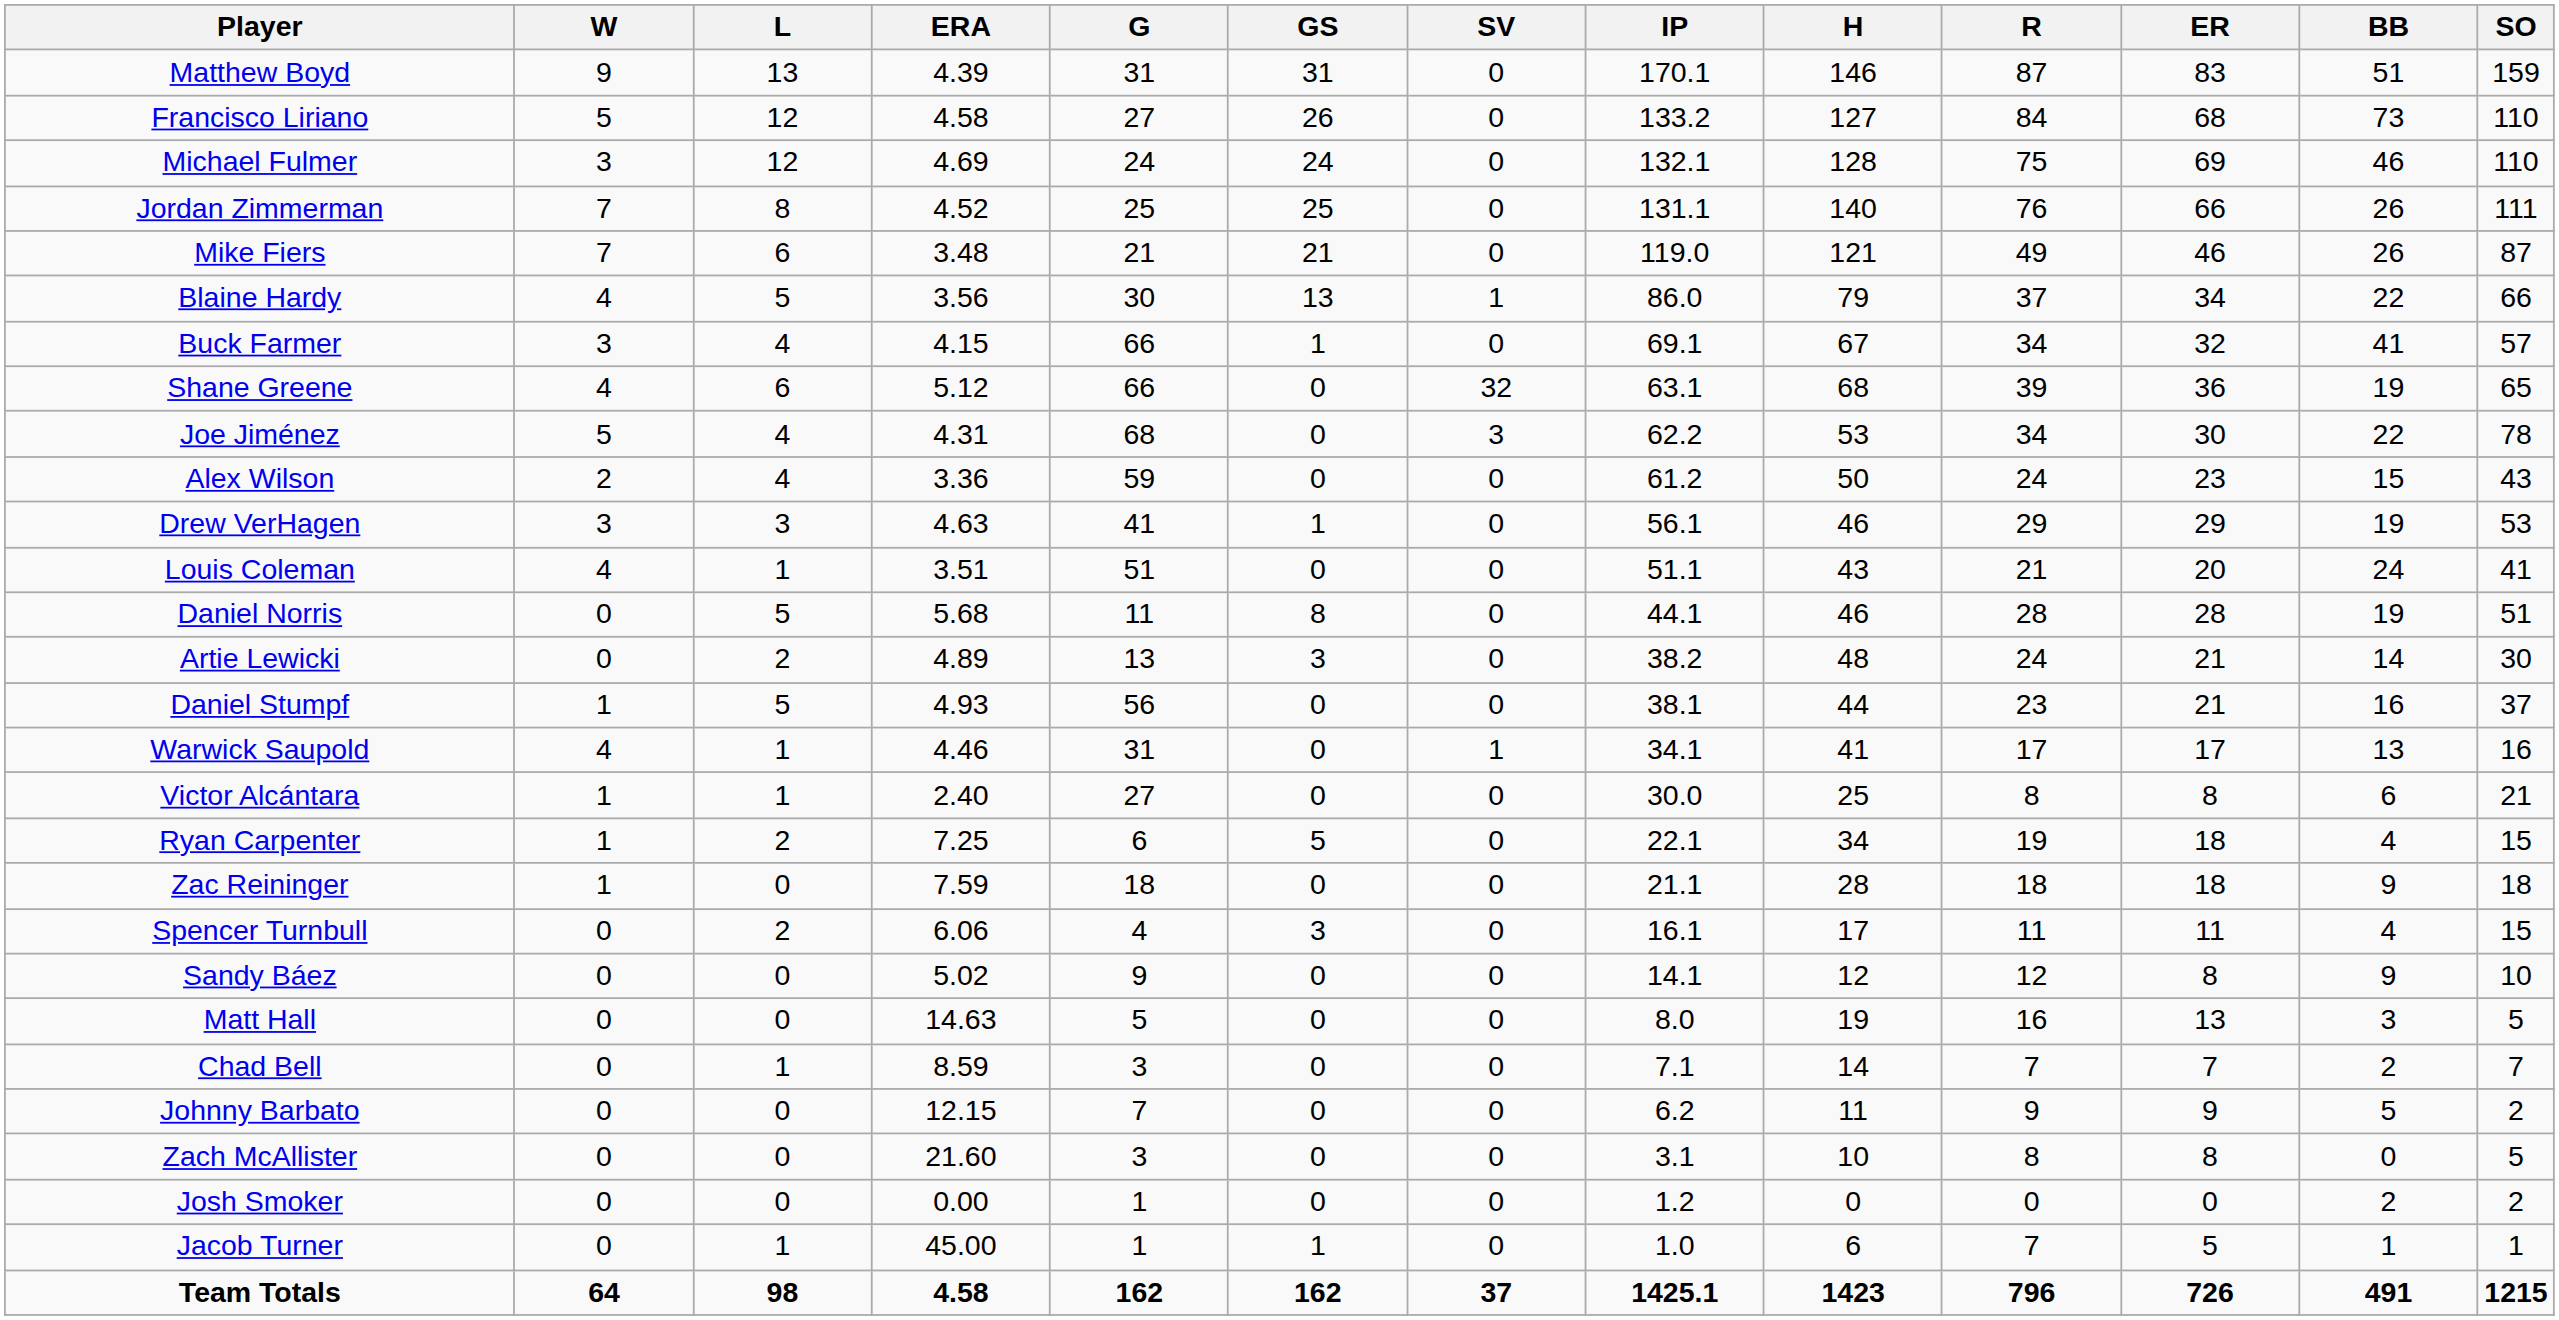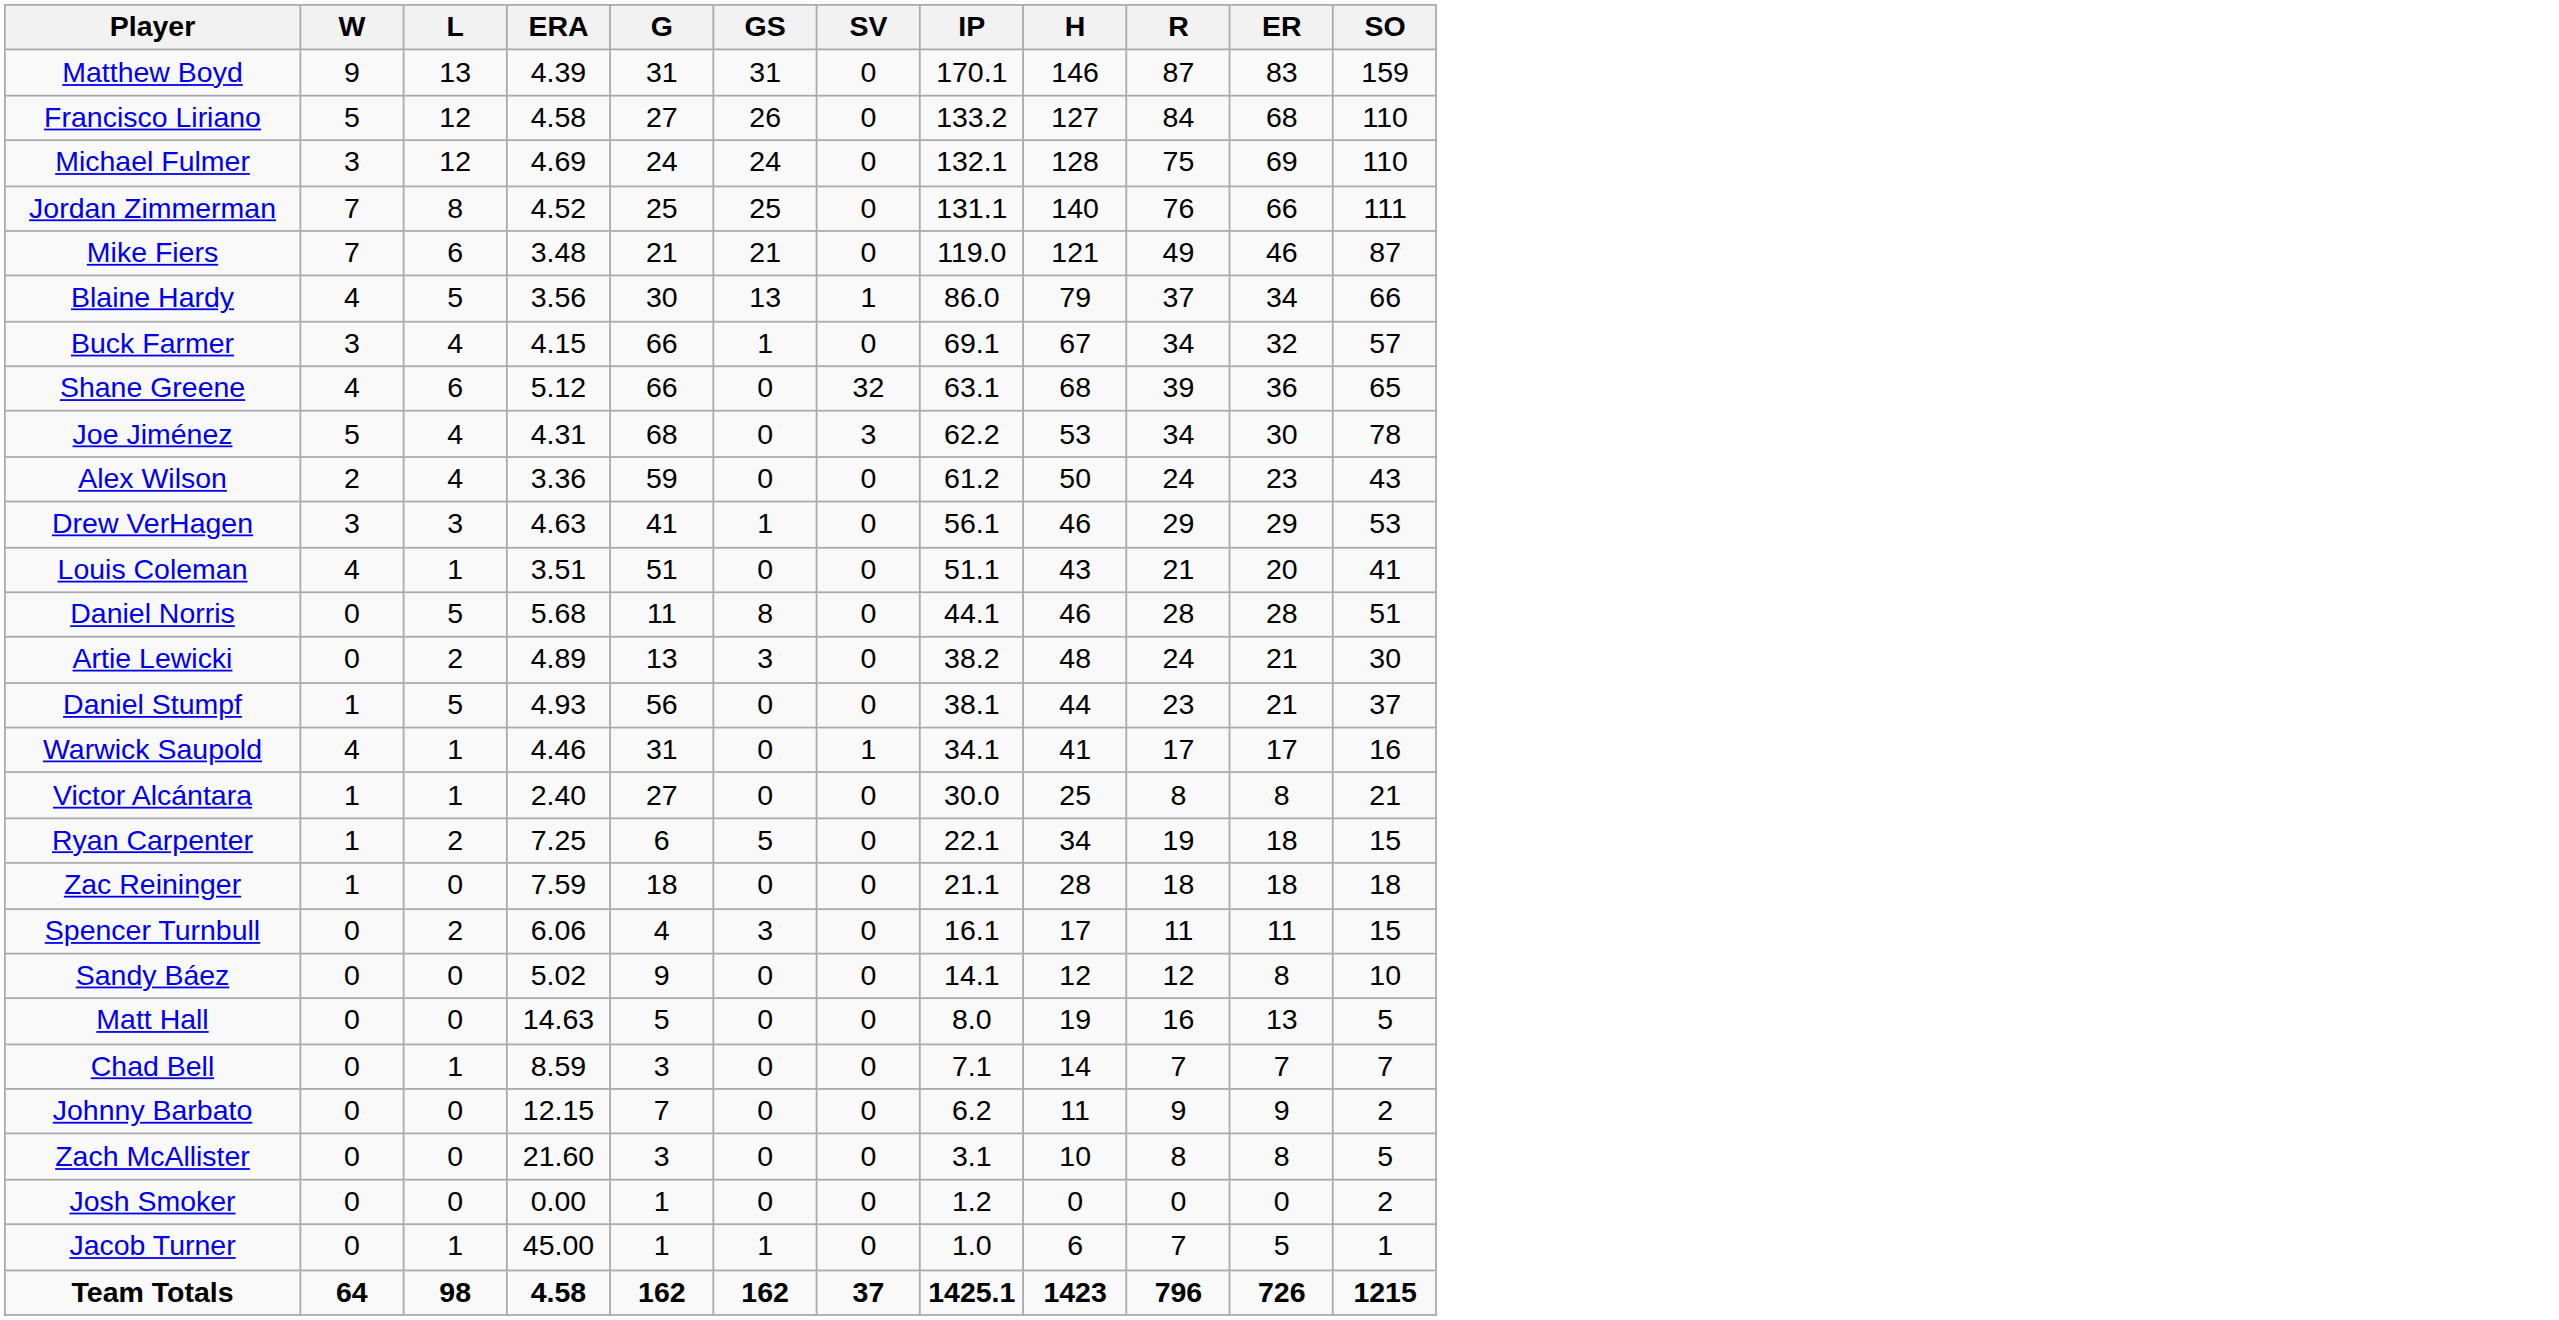 <table class="wikitable sortable" style="text-align:center">
 <tr>
 <th bgcolor="#DDDDFF" width="20%">Player</th>
 <th bgcolor="#DDDDFF" width="7%">W</th>
 <th bgcolor="#DDDDFF" width="7%">L</th>
 <th bgcolor="#DDDDFF" width="7%">ERA</th>
 <th bgcolor="#DDDDFF" width="7%">G</th>
 <th bgcolor="#DDDDFF" width="7%">GS</th>
 <th bgcolor="#DDDDFF" width="7%">SV</th>
 <th bgcolor="#DDDDFF" width="7%">IP</th>
 <th bgcolor="#DDDDFF" width="7%">H</th>
 <th bgcolor="#DDDDFF" width="7%">R</th>
 <th bgcolor="#DDDDFF" width="7%">ER</th>
-<th bgcolor="#DDDDFF" width="7%">BB</th>
 <th bgcolor="#DDDDFF" width="7%">SO</th>
 </tr>
 <tr>
 <td><a href='#'>Matthew Boyd</a></td>
 <td>9</td>
 <td>13</td>
 <td>4.39</td>
 <td>31</td>
 <td>31</td>
 <td>0</td>
 <td>170.1</td>
 <td>146</td>
 <td>87</td>
 <td>83</td>
-<td>51</td>
 <td>159</td>
 </tr>
 <tr>
 <td><a href='#'>Francisco Liriano</a></td>
 <td>5</td>
 <td>12</td>
 <td>4.58</td>
 <td>27</td>
 <td>26</td>
 <td>0</td>
 <td>133.2</td>
 <td>127</td>
 <td>84</td>
 <td>68</td>
-<td>73</td>
 <td>110</td>
 </tr>
 <tr>
 <td><a href='#'>Michael Fulmer</a></td>
 <td>3</td>
 <td>12</td>
 <td>4.69</td>
 <td>24</td>
 <td>24</td>
 <td>0</td>
 <td>132.1</td>
 <td>128</td>
 <td>75</td>
 <td>69</td>
-<td>46</td>
 <td>110</td>
 </tr>
 <tr>
 <td><a href='#'>Jordan Zimmerman</a></td>
 <td>7</td>
 <td>8</td>
 <td>4.52</td>
 <td>25</td>
 <td>25</td>
 <td>0</td>
 <td>131.1</td>
 <td>140</td>
 <td>76</td>
 <td>66</td>
-<td>26</td>
 <td>111</td>
 </tr>
 <tr>
 <td><a href='#'>Mike Fiers</a></td>
 <td>7</td>
 <td>6</td>
 <td>3.48</td>
 <td>21</td>
 <td>21</td>
 <td>0</td>
 <td>119.0</td>
 <td>121</td>
 <td>49</td>
 <td>46</td>
-<td>26</td>
 <td>87</td>
 </tr>
 <tr>
 <td><a href='#'>Blaine Hardy</a></td>
 <td>4</td>
 <td>5</td>
 <td>3.56</td>
 <td>30</td>
 <td>13</td>
 <td>1</td>
 <td>86.0</td>
 <td>79</td>
 <td>37</td>
 <td>34</td>
-<td>22</td>
 <td>66</td>
 </tr>
 <tr>
 <td><a href='#'>Buck Farmer</a></td>
 <td>3</td>
 <td>4</td>
 <td>4.15</td>
 <td>66</td>
 <td>1</td>
 <td>0</td>
 <td>69.1</td>
 <td>67</td>
 <td>34</td>
 <td>32</td>
-<td>41</td>
 <td>57</td>
 </tr>
 <tr>
 <td><a href='#'>Shane Greene</a></td>
 <td>4</td>
 <td>6</td>
 <td>5.12</td>
 <td>66</td>
 <td>0</td>
 <td>32</td>
 <td>63.1</td>
 <td>68</td>
 <td>39</td>
 <td>36</td>
-<td>19</td>
 <td>65</td>
 </tr>
 <tr>
 <td><a href='#'>Joe Jiménez</a></td>
 <td>5</td>
 <td>4</td>
 <td>4.31</td>
 <td>68</td>
 <td>0</td>
 <td>3</td>
 <td>62.2</td>
 <td>53</td>
 <td>34</td>
 <td>30</td>
-<td>22</td>
 <td>78</td>
 </tr>
 <tr>
 <td><a href='#'>Alex Wilson</a></td>
 <td>2</td>
 <td>4</td>
 <td>3.36</td>
 <td>59</td>
 <td>0</td>
 <td>0</td>
 <td>61.2</td>
 <td>50</td>
 <td>24</td>
 <td>23</td>
-<td>15</td>
 <td>43</td>
 </tr>
 <tr>
 <td><a href='#'>Drew VerHagen</a></td>
 <td>3</td>
 <td>3</td>
 <td>4.63</td>
 <td>41</td>
 <td>1</td>
 <td>0</td>
 <td>56.1</td>
 <td>46</td>
 <td>29</td>
 <td>29</td>
-<td>19</td>
 <td>53</td>
 </tr>
 <tr>
 <td><a href='#'>Louis Coleman</a></td>
 <td>4</td>
 <td>1</td>
 <td>3.51</td>
 <td>51</td>
 <td>0</td>
 <td>0</td>
 <td>51.1</td>
 <td>43</td>
 <td>21</td>
 <td>20</td>
-<td>24</td>
 <td>41</td>
 </tr>
 <tr>
 <td><a href='#'>Daniel Norris</a></td>
 <td>0</td>
 <td>5</td>
 <td>5.68</td>
 <td>11</td>
 <td>8</td>
 <td>0</td>
 <td>44.1</td>
 <td>46</td>
 <td>28</td>
 <td>28</td>
-<td>19</td>
 <td>51</td>
 </tr>
 <tr>
 <td><a href='#'>Artie Lewicki</a></td>
 <td>0</td>
 <td>2</td>
 <td>4.89</td>
 <td>13</td>
 <td>3</td>
 <td>0</td>
 <td>38.2</td>
 <td>48</td>
 <td>24</td>
 <td>21</td>
-<td>14</td>
 <td>30</td>
 </tr>
 <tr>
 <td><a href='#'>Daniel Stumpf</a></td>
 <td>1</td>
 <td>5</td>
 <td>4.93</td>
 <td>56</td>
 <td>0</td>
 <td>0</td>
 <td>38.1</td>
 <td>44</td>
 <td>23</td>
 <td>21</td>
-<td>16</td>
 <td>37</td>
 </tr>
 <tr>
 <td><a href='#'>Warwick Saupold</a></td>
 <td>4</td>
 <td>1</td>
 <td>4.46</td>
 <td>31</td>
 <td>0</td>
 <td>1</td>
 <td>34.1</td>
 <td>41</td>
 <td>17</td>
 <td>17</td>
-<td>13</td>
 <td>16</td>
 </tr>
 <tr>
 <td><a href='#'>Victor Alcántara</a></td>
 <td>1</td>
 <td>1</td>
 <td>2.40</td>
 <td>27</td>
 <td>0</td>
 <td>0</td>
 <td>30.0</td>
 <td>25</td>
 <td>8</td>
 <td>8</td>
-<td>6</td>
 <td>21</td>
 </tr>
 <tr>
 <td><a href='#'>Ryan Carpenter</a></td>
 <td>1</td>
 <td>2</td>
 <td>7.25</td>
 <td>6</td>
 <td>5</td>
 <td>0</td>
 <td>22.1</td>
 <td>34</td>
 <td>19</td>
 <td>18</td>
-<td>4</td>
 <td>15</td>
 </tr>
 <tr>
 <td><a href='#'>Zac Reininger</a></td>
 <td>1</td>
 <td>0</td>
 <td>7.59</td>
 <td>18</td>
 <td>0</td>
 <td>0</td>
 <td>21.1</td>
 <td>28</td>
 <td>18</td>
 <td>18</td>
-<td>9</td>
 <td>18</td>
 </tr>
 <tr>
 <td><a href='#'>Spencer Turnbull</a></td>
 <td>0</td>
 <td>2</td>
 <td>6.06</td>
 <td>4</td>
 <td>3</td>
 <td>0</td>
 <td>16.1</td>
 <td>17</td>
 <td>11</td>
 <td>11</td>
-<td>4</td>
 <td>15</td>
 </tr>
 <tr>
 <td><a href='#'>Sandy Báez</a></td>
 <td>0</td>
 <td>0</td>
 <td>5.02</td>
 <td>9</td>
 <td>0</td>
 <td>0</td>
 <td>14.1</td>
 <td>12</td>
 <td>12</td>
 <td>8</td>
-<td>9</td>
 <td>10</td>
 </tr>
 <tr>
 <td><a href='#'>Matt Hall</a></td>
 <td>0</td>
 <td>0</td>
 <td>14.63</td>
 <td>5</td>
 <td>0</td>
 <td>0</td>
 <td>8.0</td>
 <td>19</td>
 <td>16</td>
 <td>13</td>
-<td>3</td>
 <td>5</td>
 </tr>
 <tr>
 <td><a href='#'>Chad Bell</a></td>
 <td>0</td>
 <td>1</td>
 <td>8.59</td>
 <td>3</td>
 <td>0</td>
 <td>0</td>
 <td>7.1</td>
 <td>14</td>
 <td>7</td>
 <td>7</td>
-<td>2</td>
 <td>7</td>
 </tr>
 <tr>
 <td><a href='#'>Johnny Barbato</a></td>
 <td>0</td>
 <td>0</td>
 <td>12.15</td>
 <td>7</td>
 <td>0</td>
 <td>0</td>
 <td>6.2</td>
 <td>11</td>
 <td>9</td>
 <td>9</td>
-<td>5</td>
 <td>2</td>
 </tr>
 <tr>
 <td><a href='#'>Zach McAllister</a></td>
 <td>0</td>
 <td>0</td>
 <td>21.60</td>
 <td>3</td>
 <td>0</td>
 <td>0</td>
 <td>3.1</td>
 <td>10</td>
 <td>8</td>
 <td>8</td>
-<td>0</td>
 <td>5</td>
 </tr>
 <tr>
 <td><a href='#'>Josh Smoker</a></td>
 <td>0</td>
 <td>0</td>
 <td>0.00</td>
 <td>1</td>
 <td>0</td>
 <td>0</td>
 <td>1.2</td>
 <td>0</td>
 <td>0</td>
 <td>0</td>
 <td>2</td>
-<td>2</td>
 </tr>
 <tr>
 <td><a href='#'>Jacob Turner</a></td>
 <td>0</td>
 <td>1</td>
 <td>45.00</td>
 <td>1</td>
 <td>1</td>
 <td>0</td>
 <td>1.0</td>
 <td>6</td>
 <td>7</td>
 <td>5</td>
 <td>1</td>
-<td>1</td>
 </tr>
 <tr>
 <td><strong>Team Totals</strong></td>
 <td><strong>64</strong></td>
 <td><strong>98</strong></td>
 <td><strong>4.58</strong></td>
 <td><strong>162</strong></td>
 <td><strong>162</strong></td>
 <td><strong>37</strong></td>
 <td><strong>1425.1</strong></td>
 <td><strong>1423</strong></td>
 <td><strong>796</strong></td>
 <td><strong>726</strong></td>
-<td><strong>491</strong></td>
 <td><strong>1215</strong></td>
 </tr>
 </table>
